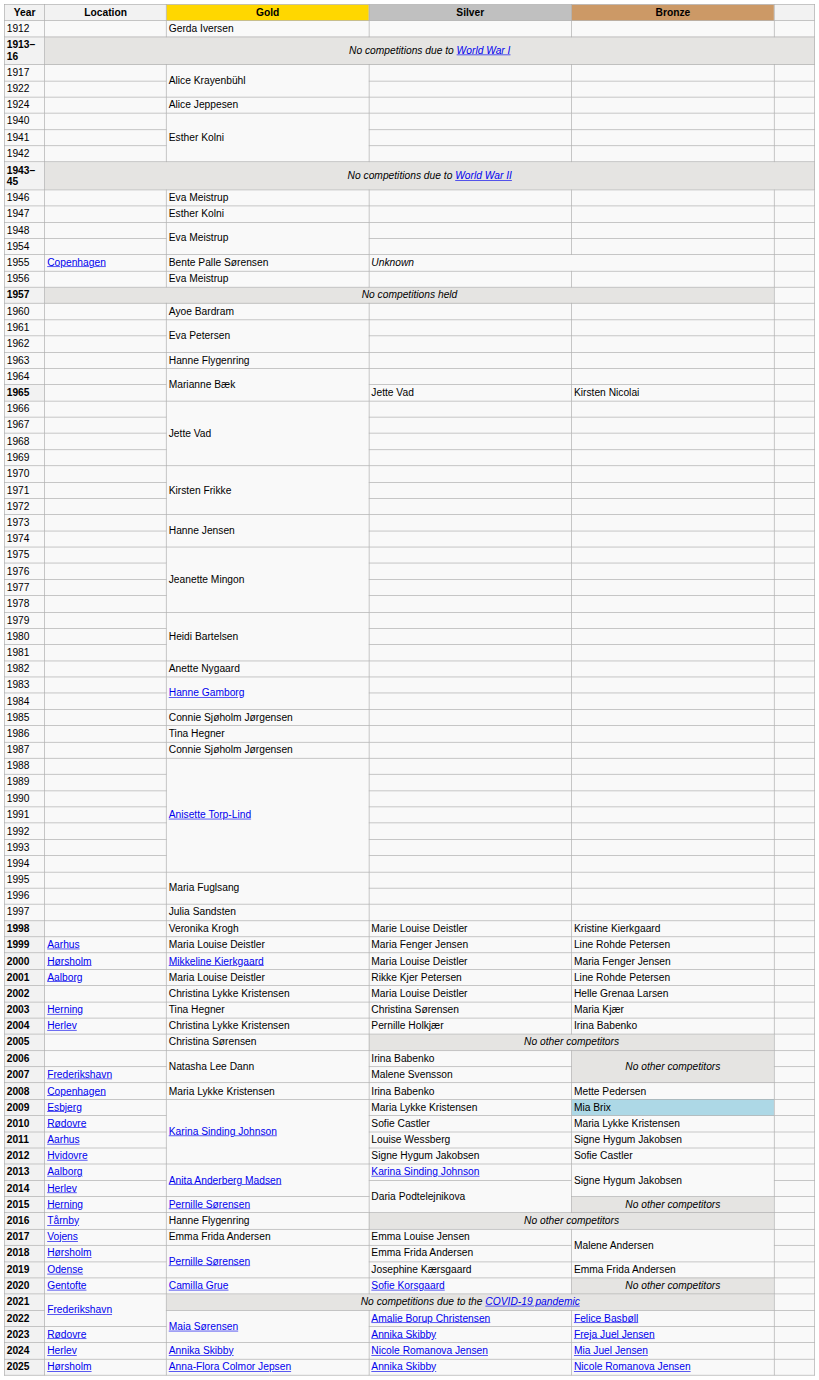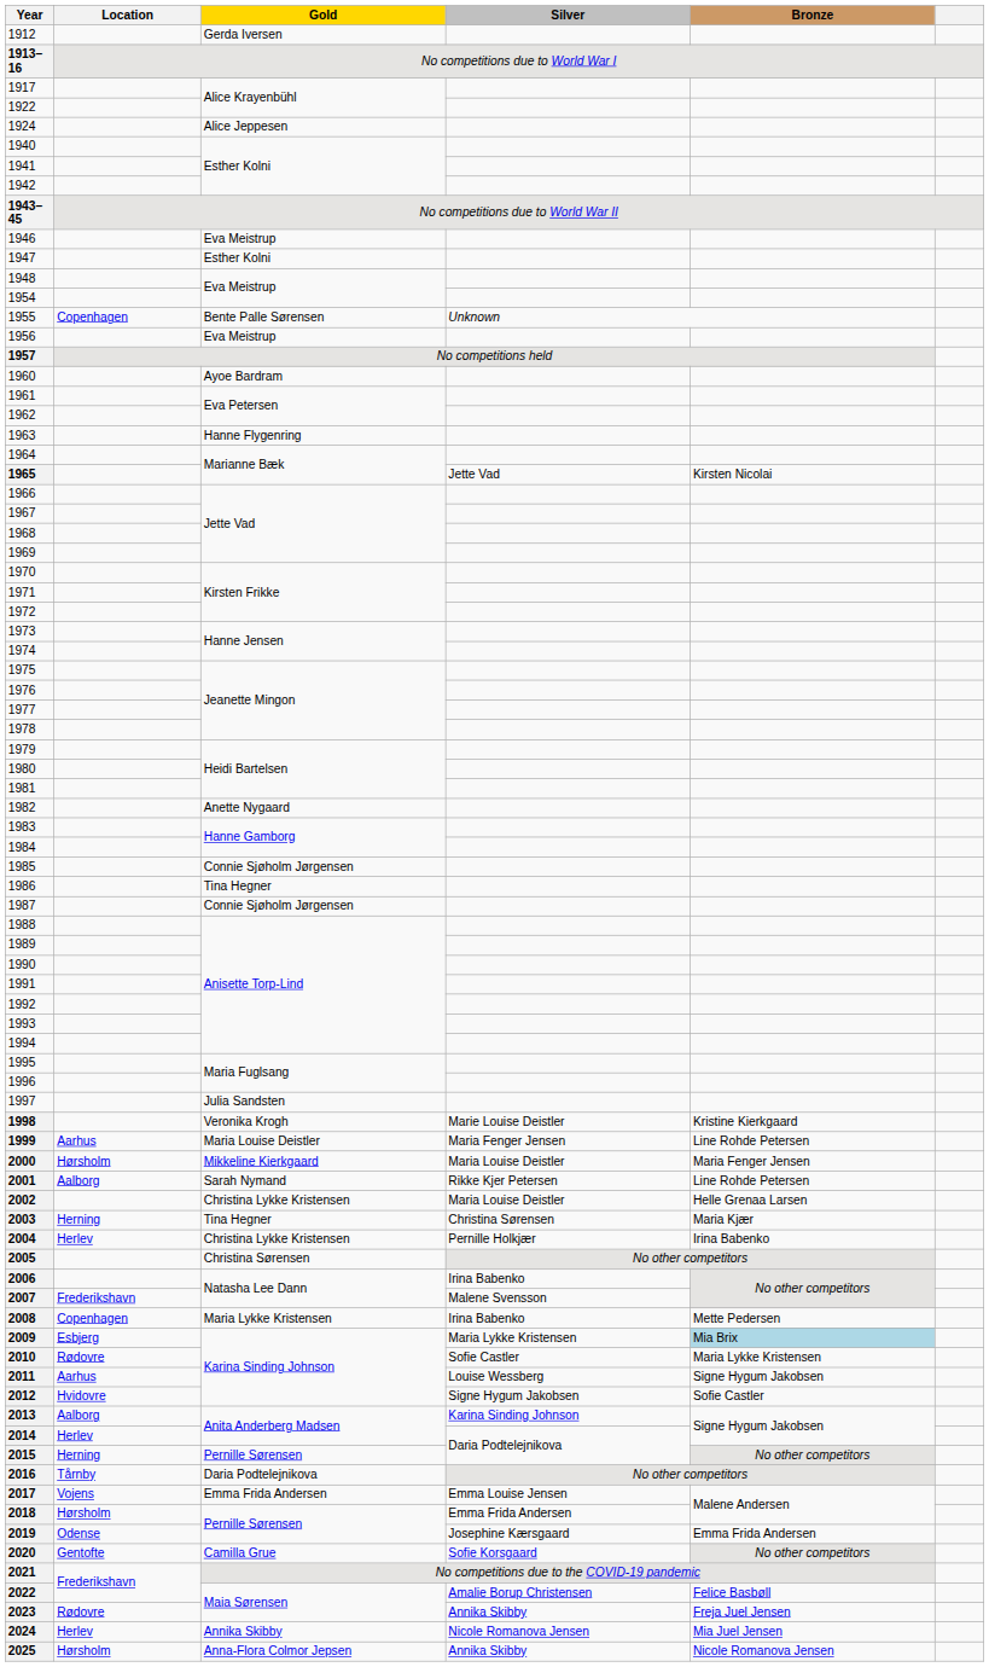 <table class="wikitable unsortable" style="text-align:left; width:80%">
 <tr>
 <th scope="col" style="text-align:center; width:5%">Year</th>
 <th scope="col" style="text-align:center; width:15%">Location</th>
 <td scope="col" style="text-align:center; width:25%; background:gold"><strong>Gold</strong></td>
 <td scope="col" style="text-align:center; width:25%; background:silver"><strong>Silver</strong></td>
 <td scope="col" style="text-align:center; width:25%; background:#c96"><strong>Bronze</strong></td>
 <th scope="col" style="text-align:center; width:5%"></th>
 </tr>
 <tr>
 <td>1912</td>
 <td></td>
 <td>Gerda Iversen</td>
 <td></td>
 <td></td>
 <td></td>
 </tr>
 <tr>
 <th scope="row" style="text-align:left">1913–16</th>
 <td colspan="5" align="center" bgcolor="e5e4e2"><em>No competitions due to <a href='#'>World War I</a></em></td>
 </tr>
 <tr>
 <td>1917</td>
 <td></td>
 <td rowspan="2">Alice Krayenbühl</td>
 <td></td>
 <td></td>
 <td></td>
 </tr>
 <tr>
 <td>1922</td>
 <td></td>
 <td></td>
 <td></td>
 <td></td>
 </tr>
 <tr>
 <td>1924</td>
 <td></td>
 <td>Alice Jeppesen</td>
 <td></td>
 <td></td>
 <td></td>
 </tr>
 <tr>
 <td>1940</td>
 <td></td>
 <td rowspan="3">Esther Kolni</td>
 <td></td>
 <td></td>
 <td></td>
 </tr>
 <tr>
 <td>1941</td>
 <td></td>
 <td></td>
 <td></td>
 <td></td>
 </tr>
 <tr>
 <td>1942</td>
 <td></td>
 <td></td>
 <td></td>
 <td></td>
 </tr>
 <tr>
 <th scope="row" style="text-align:left">1943–45</th>
 <td colspan="5" align="center" bgcolor="e5e4e2"><em>No competitions due to <a href='#'>World War II</a></em></td>
 </tr>
 <tr>
 <td>1946</td>
 <td></td>
 <td>Eva Meistrup</td>
 <td></td>
 <td></td>
 <td></td>
 </tr>
 <tr>
 <td>1947</td>
 <td></td>
 <td>Esther Kolni</td>
 <td></td>
 <td></td>
 <td></td>
 </tr>
 <tr>
 <td>1948</td>
 <td></td>
 <td rowspan="2">Eva Meistrup</td>
 <td></td>
 <td></td>
 <td></td>
 </tr>
 <tr>
 <td>1954</td>
 <td></td>
 <td></td>
 <td></td>
 <td></td>
 </tr>
 <tr>
 <td>1955</td>
 <td><a href='#'>Copenhagen</a></td>
 <td>Bente Palle Sørensen</td>
 <td colspan="2"><em>Unknown</em></td>
 <td></td>
 </tr>
 <tr>
 <td>1956</td>
 <td></td>
 <td>Eva Meistrup</td>
 <td></td>
 <td></td>
 <td></td>
 </tr>
 <tr>
 <th scope="row" style="text-align:left">1957</th>
 <td colspan="4" align="center" bgcolor="e5e4e2"><em>No competitions held</em></td>
 <td></td>
 </tr>
 <tr>
 <td>1960</td>
 <td></td>
 <td>Ayoe Bardram</td>
 <td></td>
 <td></td>
 <td></td>
 </tr>
 <tr>
 <td>1961</td>
 <td></td>
 <td rowspan="2">Eva Petersen</td>
 <td></td>
 <td></td>
 <td></td>
 </tr>
 <tr>
 <td>1962</td>
 <td></td>
 <td></td>
 <td></td>
 <td></td>
 </tr>
 <tr>
 <td>1963</td>
 <td></td>
 <td>Hanne Flygenring</td>
 <td></td>
 <td></td>
 <td></td>
 </tr>
 <tr>
 <td>1964</td>
 <td></td>
 <td rowspan="2">Marianne Bæk</td>
 <td></td>
 <td></td>
 <td></td>
 </tr>
 <tr>
 <th scope="row" style="text-align:left">1965</th>
 <td></td>
 <td>Jette Vad</td>
 <td>Kirsten Nicolai</td>
 <td></td>
 </tr>
 <tr>
 <td>1966</td>
 <td></td>
 <td rowspan="4">Jette Vad</td>
 <td></td>
 <td></td>
 <td></td>
 </tr>
 <tr>
 <td>1967</td>
 <td></td>
 <td></td>
 <td></td>
 <td></td>
 </tr>
 <tr>
 <td>1968</td>
 <td></td>
 <td></td>
 <td></td>
 <td></td>
 </tr>
 <tr>
 <td>1969</td>
 <td></td>
 <td></td>
 <td></td>
 <td></td>
 </tr>
 <tr>
 <td>1970</td>
 <td></td>
 <td rowspan="3">Kirsten Frikke</td>
 <td></td>
 <td></td>
 <td></td>
 </tr>
 <tr>
 <td>1971</td>
 <td></td>
 <td></td>
 <td></td>
 <td></td>
 </tr>
 <tr>
 <td>1972</td>
 <td></td>
 <td></td>
 <td></td>
 <td></td>
 </tr>
 <tr>
 <td>1973</td>
 <td></td>
 <td rowspan="2">Hanne Jensen</td>
 <td></td>
 <td></td>
 <td></td>
 </tr>
 <tr>
 <td>1974</td>
 <td></td>
 <td></td>
 <td></td>
 <td></td>
 </tr>
 <tr>
 <td>1975</td>
 <td></td>
 <td rowspan="4">Jeanette Mingon</td>
 <td></td>
 <td></td>
 <td></td>
 </tr>
 <tr>
 <td>1976</td>
 <td></td>
 <td></td>
 <td></td>
 <td></td>
 </tr>
 <tr>
 <td>1977</td>
 <td></td>
 <td></td>
 <td></td>
 <td></td>
 </tr>
 <tr>
 <td>1978</td>
 <td></td>
 <td></td>
 <td></td>
 <td></td>
 </tr>
 <tr>
 <td>1979</td>
 <td></td>
 <td rowspan="3">Heidi Bartelsen</td>
 <td></td>
 <td></td>
 <td></td>
 </tr>
 <tr>
 <td>1980</td>
 <td></td>
 <td></td>
 <td></td>
 <td></td>
 </tr>
 <tr>
 <td>1981</td>
 <td></td>
 <td></td>
 <td></td>
 <td></td>
 </tr>
 <tr>
 <td>1982</td>
 <td></td>
 <td>Anette Nygaard</td>
 <td></td>
 <td></td>
 <td></td>
 </tr>
 <tr>
 <td>1983</td>
 <td></td>
 <td rowspan="2"><a href='#'>Hanne Gamborg</a></td>
 <td></td>
 <td></td>
 <td></td>
 </tr>
 <tr>
 <td>1984</td>
 <td></td>
 <td></td>
 <td></td>
 <td></td>
 </tr>
 <tr>
 <td>1985</td>
 <td></td>
 <td>Connie Sjøholm Jørgensen</td>
 <td></td>
 <td></td>
 <td></td>
 </tr>
 <tr>
 <td>1986</td>
 <td></td>
 <td>Tina Hegner</td>
 <td></td>
 <td></td>
 <td></td>
 </tr>
 <tr>
 <td>1987</td>
 <td></td>
 <td>Connie Sjøholm Jørgensen</td>
 <td></td>
 <td></td>
 <td></td>
 </tr>
 <tr>
 <td>1988</td>
 <td></td>
 <td rowspan="7"><a href='#'>Anisette Torp-Lind</a></td>
 <td></td>
 <td></td>
 <td></td>
 </tr>
 <tr>
 <td>1989</td>
 <td></td>
 <td></td>
 <td></td>
 <td></td>
 </tr>
 <tr>
 <td>1990</td>
 <td></td>
 <td></td>
 <td></td>
 <td></td>
 </tr>
 <tr>
 <td>1991</td>
 <td></td>
 <td></td>
 <td></td>
 <td></td>
 </tr>
 <tr>
 <td>1992</td>
 <td></td>
 <td></td>
 <td></td>
 <td></td>
 </tr>
 <tr>
 <td>1993</td>
 <td></td>
 <td></td>
 <td></td>
 <td></td>
 </tr>
 <tr>
 <td>1994</td>
 <td></td>
 <td></td>
 <td></td>
 <td></td>
 </tr>
 <tr>
 <td>1995</td>
 <td></td>
 <td rowspan="2">Maria Fuglsang</td>
 <td></td>
 <td></td>
 <td></td>
 </tr>
 <tr>
 <td>1996</td>
 <td></td>
 <td></td>
 <td></td>
 <td></td>
 </tr>
 <tr>
 <td>1997</td>
 <td></td>
 <td>Julia Sandsten</td>
 <td></td>
 <td></td>
 <td></td>
 </tr>
 <tr>
 <th scope="row" style="text-align:left">1998</th>
 <td></td>
 <td>Veronika Krogh</td>
 <td>Marie Louise Deistler</td>
 <td>Kristine Kierkgaard</td>
 <td></td>
 </tr>
 <tr>
 <th scope="row" style="text-align:left">1999</th>
 <td><a href='#'>Aarhus</a></td>
 <td>Maria Louise Deistler</td>
 <td>Maria Fenger Jensen</td>
 <td>Line Rohde Petersen</td>
 <td></td>
 </tr>
 <tr>
 <th scope="row" style="text-align:left">2000</th>
 <td><a href='#'>Hørsholm</a></td>
 <td><a href='#'>Mikkeline Kierkgaard</a></td>
 <td>Maria Louise Deistler</td>
 <td>Maria Fenger Jensen</td>
 <td></td>
 </tr>
 <tr>
 <th scope="row" style="text-align:left">2001</th>
 <td><a href='#'>Aalborg</a></td>
-<td>Maria Louise Deistler</td>
+<td>Sarah Nymand</td>
 <td>Rikke Kjer Petersen</td>
 <td>Line Rohde Petersen</td>
 <td></td>
 </tr>
 <tr>
 <th scope="row" style="text-align:left">2002</th>
 <td></td>
 <td>Christina Lykke Kristensen</td>
 <td>Maria Louise Deistler</td>
 <td>Helle Grenaa Larsen</td>
 <td></td>
 </tr>
 <tr>
 <th scope="row" style="text-align:left">2003</th>
 <td><a href='#'>Herning</a></td>
 <td>Tina Hegner</td>
 <td>Christina Sørensen</td>
 <td>Maria Kjær</td>
 <td></td>
 </tr>
 <tr>
 <th scope="row" style="text-align:left">2004</th>
 <td><a href='#'>Herlev</a></td>
 <td>Christina Lykke Kristensen</td>
 <td>Pernille Holkjær</td>
 <td>Irina Babenko</td>
 <td></td>
 </tr>
 <tr>
 <th scope="row" style="text-align:left">2005</th>
 <td></td>
 <td>Christina Sørensen</td>
 <td colspan="2" align="center" bgcolor="e5e4e2"><em>No other competitors</em></td>
 <td></td>
 </tr>
 <tr>
 <th scope="row" style="text-align:left">2006</th>
 <td></td>
 <td rowspan="2">Natasha Lee Dann</td>
 <td>Irina Babenko</td>
 <td rowspan="2" align="center" bgcolor="e5e4e2"><em>No other competitors</em></td>
 <td></td>
 </tr>
 <tr>
 <th scope="row" style="text-align:left">2007</th>
 <td><a href='#'>Frederikshavn</a></td>
 <td>Malene Svensson</td>
 <td></td>
 </tr>
 <tr>
 <th scope="row" style="text-align:left">2008</th>
 <td><a href='#'>Copenhagen</a></td>
 <td>Maria Lykke Kristensen</td>
 <td>Irina Babenko</td>
 <td>Mette Pedersen</td>
 <td></td>
 </tr>
 <tr>
 <th scope="row" style="text-align:left">2009</th>
 <td><a href='#'>Esbjerg</a></td>
 <td rowspan="4"><a href='#'>Karina Sinding Johnson</a></td>
 <td>Maria Lykke Kristensen</td>
 <td style="background: lightblue;">Mia Brix</td>
 <td></td>
 </tr>
 <tr>
 <th scope="row" style="text-align:left">2010</th>
 <td><a href='#'>Rødovre</a></td>
 <td>Sofie Castler</td>
 <td>Maria Lykke Kristensen</td>
 <td></td>
 </tr>
 <tr>
 <th scope="row" style="text-align:left">2011</th>
 <td><a href='#'>Aarhus</a></td>
 <td>Louise Wessberg</td>
 <td>Signe Hygum Jakobsen</td>
 <td></td>
 </tr>
 <tr>
 <th scope="row" style="text-align:left">2012</th>
 <td><a href='#'>Hvidovre</a></td>
 <td>Signe Hygum Jakobsen</td>
 <td>Sofie Castler</td>
 <td></td>
 </tr>
 <tr>
 <th scope="row" style="text-align:left">2013</th>
 <td><a href='#'>Aalborg</a></td>
 <td rowspan="2"><a href='#'>Anita Anderberg Madsen</a></td>
 <td><a href='#'>Karina Sinding Johnson</a></td>
 <td rowspan="2">Signe Hygum Jakobsen</td>
 <td></td>
 </tr>
 <tr>
 <th scope="row" style="text-align:left">2014</th>
 <td><a href='#'>Herlev</a></td>
 <td rowspan="2">Daria Podtelejnikova</td>
 <td></td>
 </tr>
 <tr>
 <th scope="row" style="text-align:left">2015</th>
 <td><a href='#'>Herning</a></td>
 <td><a href='#'>Pernille Sørensen</a></td>
 <td align="center" bgcolor="e5e4e2"><em>No other competitors</em></td>
 <td></td>
 </tr>
 <tr>
 <th scope="row" style="text-align:left">2016</th>
 <td><a href='#'>Tårnby</a></td>
-<td>Hanne Flygenring</td>
+<td>Daria Podtelejnikova</td>
 <td colspan="2" align="center" bgcolor="e5e4e2"><em>No other competitors</em></td>
 <td></td>
 </tr>
 <tr>
 <th scope="row" style="text-align:left">2017</th>
 <td><a href='#'>Vojens</a></td>
 <td>Emma Frida Andersen</td>
 <td>Emma Louise Jensen</td>
 <td rowspan="2">Malene Andersen</td>
 <td></td>
 </tr>
 <tr>
 <th scope="row" style="text-align:left">2018</th>
 <td><a href='#'>Hørsholm</a></td>
 <td rowspan="2"><a href='#'>Pernille Sørensen</a></td>
 <td>Emma Frida Andersen</td>
 <td></td>
 </tr>
 <tr>
 <th scope="row" style="text-align:left">2019</th>
 <td><a href='#'>Odense</a></td>
 <td>Josephine Kærsgaard</td>
 <td>Emma Frida Andersen</td>
 <td></td>
 </tr>
 <tr>
 <th scope="row" style="text-align:left">2020</th>
 <td><a href='#'>Gentofte</a></td>
 <td><a href='#'>Camilla Grue</a></td>
 <td><a href='#'>Sofie Korsgaard</a></td>
 <td align="center" bgcolor="e5e4e2"><em>No other competitors</em></td>
 <td></td>
 </tr>
 <tr>
 <th scope="row" style="text-align:left">2021</th>
 <td rowspan="2"><a href='#'>Frederikshavn</a></td>
 <td colspan="3" align="center" bgcolor="e5e4e2"><em>No competitions due to the <a href='#'>COVID-19 pandemic</a></em></td>
 <td></td>
 </tr>
 <tr>
 <th scope="row" style="text-align:left">2022</th>
 <td rowspan="2"><a href='#'>Maia Sørensen</a></td>
 <td><a href='#'>Amalie Borup Christensen</a></td>
 <td><a href='#'>Felice Basbøll</a></td>
 <td></td>
 </tr>
 <tr>
 <th scope="row" style="text-align:left">2023</th>
 <td><a href='#'>Rødovre</a></td>
 <td><a href='#'>Annika Skibby</a></td>
 <td><a href='#'>Freja Juel Jensen</a></td>
 <td></td>
 </tr>
 <tr>
 <th scope="row" style="text-align:left">2024</th>
 <td><a href='#'>Herlev</a></td>
 <td><a href='#'>Annika Skibby</a></td>
 <td><a href='#'>Nicole Romanova Jensen</a></td>
 <td><a href='#'>Mia Juel Jensen</a></td>
 <td></td>
 </tr>
 <tr>
 <th scope="row" style="text-align:left">2025</th>
 <td><a href='#'>Hørsholm</a></td>
 <td><a href='#'>Anna-Flora Colmor Jepsen</a></td>
 <td><a href='#'>Annika Skibby</a></td>
 <td><a href='#'>Nicole Romanova Jensen</a></td>
 <td></td>
 </tr>
 </table>
